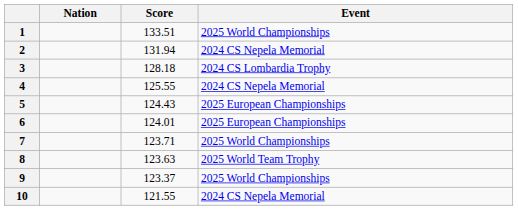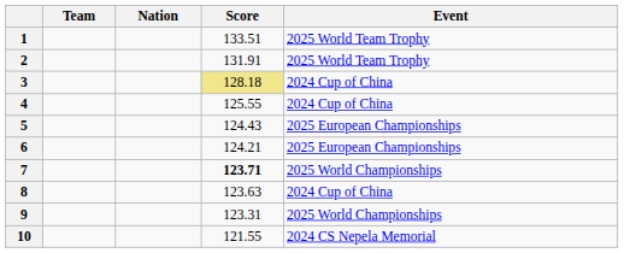 <table class="wikitable unsortable" style="text-align:left; width:80%">
 <tr>
 <th scope="col"></th>
+<th scope="col">Team</th>
 <th scope="col">Nation</th>
 <th scope="col">Score</th>
 <th scope="col">Event</th>
 </tr>
 <tr>
 <th scope="row">1</th>
 <td></td>
+<td></td>
 <td style="text-align:center;">133.51</td>
-<td><a href='#'>2025 World Championships</a></td>
+<td><a href='#'>2025 World Team Trophy</a></td>
 </tr>
 <tr>
 <th scope="row">2</th>
 <td></td>
-<td style="text-align:center;">131.94</td>
-<td><a href='#'>2024 CS Nepela Memorial</a></td>
+<td></td>
+<td style="text-align:center;">131.91</td>
+<td><a href='#'>2025 World Team Trophy</a></td>
 </tr>
 <tr>
 <th scope="row">3</th>
 <td></td>
-<td style="text-align:center;">128.18</td>
-<td><a href='#'>2024 CS Lombardia Trophy</a></td>
+<td></td>
+<td style="background: khaki; text-align:center;">128.18</td>
+<td><a href='#'>2024 Cup of China</a></td>
 </tr>
 <tr>
 <th scope="row">4</th>
 <td></td>
+<td></td>
 <td style="text-align:center;">125.55</td>
-<td><a href='#'>2024 CS Nepela Memorial</a></td>
+<td><a href='#'>2024 Cup of China</a></td>
 </tr>
 <tr>
 <th scope="row">5</th>
+<td></td>
 <td></td>
 <td style="text-align:center">124.43</td>
 <td><a href='#'>2025 European Championships</a></td>
 </tr>
 <tr>
 <th scope="row">6</th>
 <td></td>
-<td style="text-align:center;">124.01</td>
+<td></td>
+<td style="text-align:center;">124.21</td>
 <td><a href='#'>2025 European Championships</a></td>
 </tr>
 <tr>
 <th scope="row">7</th>
 <td></td>
-<td style="text-align:center;">123.71</td>
+<td></td>
+<td style="text-align:center;"><strong>123.71</strong></td>
 <td><a href='#'>2025 World Championships</a></td>
 </tr>
 <tr>
 <th scope="row">8</th>
 <td></td>
+<td></td>
 <td style="text-align:center;">123.63</td>
-<td><a href='#'>2025 World Team Trophy</a></td>
+<td><a href='#'>2024 Cup of China</a></td>
 </tr>
 <tr>
 <th scope="row">9</th>
 <td></td>
-<td style="text-align:center;">123.37</td>
+<td></td>
+<td style="text-align:center;">123.31</td>
 <td><a href='#'>2025 World Championships</a></td>
 </tr>
 <tr>
 <th scope="row">10</th>
 <td></td>
+<td></td>
 <td style="text-align:center">121.55</td>
 <td><a href='#'>2024 CS Nepela Memorial</a></td>
 </tr>
 </table>
